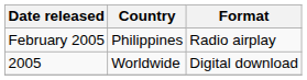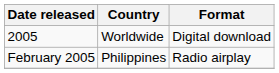 <table class="wikitable">
 <tr>
 <th>Date released</th>
 <th>Country</th>
 <th>Format</th>
 </tr>
 <tr>
+<td>2005</td>
+<td>Worldwide</td>
+<td>Digital download</td>
+</tr>
+<tr>
 <td>February 2005</td>
 <td>Philippines</td>
 <td>Radio airplay</td>
 </tr>
 <tr>
-<td>2005</td>
-<td>Worldwide</td>
-<td>Digital download</td>
-</tr>
-<tr>
 </tr>
 </table>
